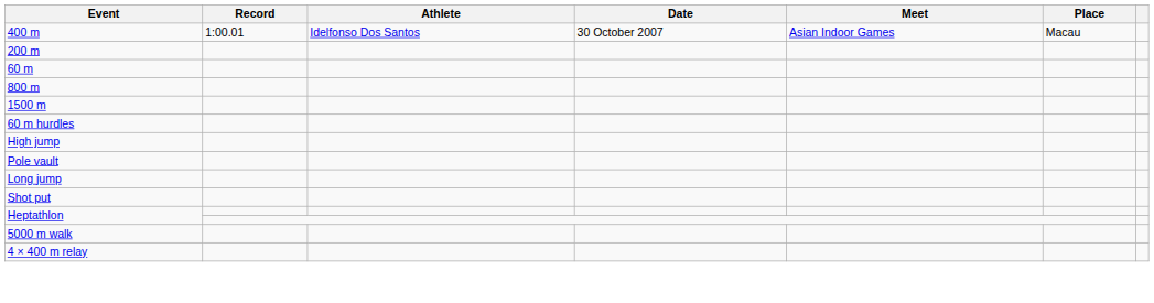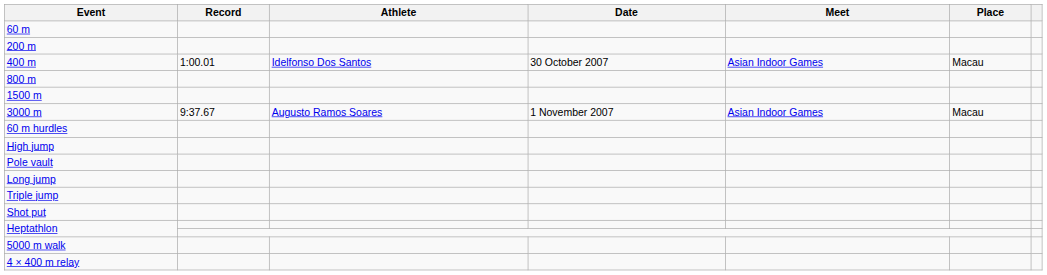 <table class="wikitable" style="font-size:95%; width: 95%;">
 <tr>
 <th>Event</th>
 <th>Record</th>
 <th>Athlete</th>
 <th>Date</th>
 <th>Meet</th>
 <th>Place</th>
 <th></th>
 </tr>
 <tr>
-<td><a href='#'>400 m</a></td>
-<td>1:00.01</td>
-<td><a href='#'>Idelfonso Dos Santos</a></td>
-<td>30 October 2007</td>
-<td><a href='#'>Asian Indoor Games</a></td>
-<td>Macau</td>
+<td><a href='#'>60 m</a></td>
+<td></td>
+<td></td>
+<td></td>
+<td></td>
+<td></td>
 <td></td>
 </tr>
 <tr>
 <td><a href='#'>200 m</a></td>
 <td></td>
 <td></td>
 <td></td>
 <td></td>
 <td></td>
 <td></td>
 </tr>
 <tr>
-<td><a href='#'>60 m</a></td>
-<td></td>
-<td></td>
-<td></td>
-<td></td>
-<td></td>
+<td><a href='#'>400 m</a></td>
+<td>1:00.01</td>
+<td><a href='#'>Idelfonso Dos Santos</a></td>
+<td>30 October 2007</td>
+<td><a href='#'>Asian Indoor Games</a></td>
+<td>Macau</td>
 <td></td>
 </tr>
 <tr>
 <td><a href='#'>800 m</a></td>
 <td></td>
 <td></td>
 <td></td>
 <td></td>
 <td></td>
 <td></td>
 </tr>
 <tr>
 <td><a href='#'>1500 m</a></td>
 <td></td>
 <td></td>
 <td></td>
 <td></td>
 <td></td>
+<td></td>
+</tr>
+<tr>
+<td><a href='#'>3000 m</a></td>
+<td>9:37.67</td>
+<td><a href='#'>Augusto Ramos Soares</a></td>
+<td>1 November 2007</td>
+<td><a href='#'>Asian Indoor Games</a></td>
+<td>Macau</td>
 <td></td>
 </tr>
 <tr>
 <td><a href='#'>60 m hurdles</a></td>
 <td></td>
 <td></td>
 <td></td>
 <td></td>
 <td></td>
 <td></td>
 </tr>
 <tr>
 <td><a href='#'>High jump</a></td>
 <td></td>
 <td></td>
 <td></td>
 <td></td>
 <td></td>
 <td></td>
 </tr>
 <tr>
 <td><a href='#'>Pole vault</a></td>
 <td></td>
 <td></td>
 <td></td>
 <td></td>
 <td></td>
 <td></td>
 </tr>
 <tr>
 <td><a href='#'>Long jump</a></td>
+<td></td>
+<td></td>
+<td></td>
+<td></td>
+<td></td>
+<td></td>
+</tr>
+<tr>
+<td><a href='#'>Triple jump</a></td>
 <td></td>
 <td></td>
 <td></td>
 <td></td>
 <td></td>
 <td></td>
 </tr>
 <tr>
 <td><a href='#'>Shot put</a></td>
 <td></td>
 <td></td>
 <td></td>
 <td></td>
 <td></td>
 <td></td>
 </tr>
 <tr>
 <td rowspan=2><a href='#'>Heptathlon</a></td>
 <td></td>
 <td></td>
 <td></td>
 <td></td>
 <td></td>
 <td></td>
 </tr>
 <tr>
 <td colspan=5></td>
 <td></td>
 </tr>
 <tr>
 <td><a href='#'>5000 m walk</a></td>
 <td></td>
 <td></td>
 <td></td>
 <td></td>
 <td></td>
 <td></td>
 </tr>
 <tr>
 <td><a href='#'>4 × 400 m relay</a></td>
 <td></td>
 <td></td>
 <td></td>
 <td></td>
 <td></td>
 <td></td>
 </tr>
 </table>
